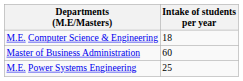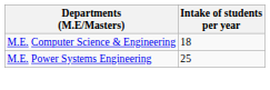 <table class="wikitable">
 <tr>
 <th>Departments<br>(M.E/Masters)</th>
 <th>Intake of students<br>per year</th>
 </tr>
 <tr>
 <td><a href='#'>M.E.</a> <a href='#'>Computer Science & Engineering</a></td>
 <td>18</td>
 </tr>
 <tr>
-<td><a href='#'>Master of Business Administration</a></td>
-<td>60</td>
-</tr>
-<tr>
 <td><a href='#'>M.E.</a> <a href='#'>Power Systems Engineering</a></td>
 <td>25</td>
 </tr>
 </table>
